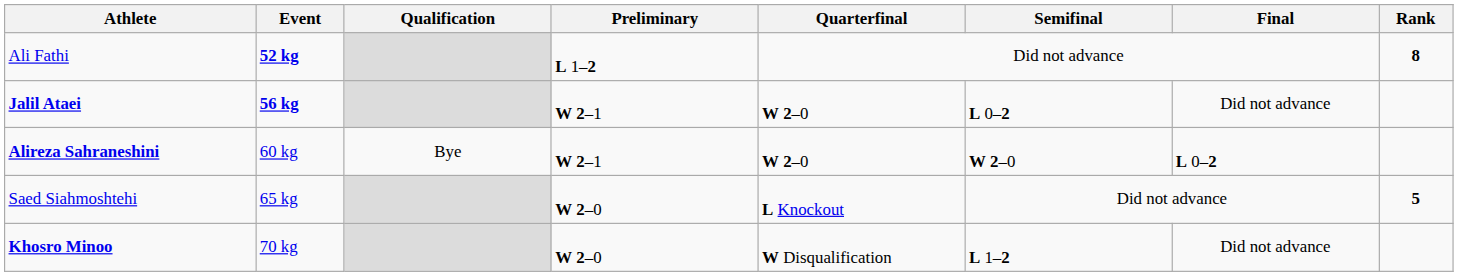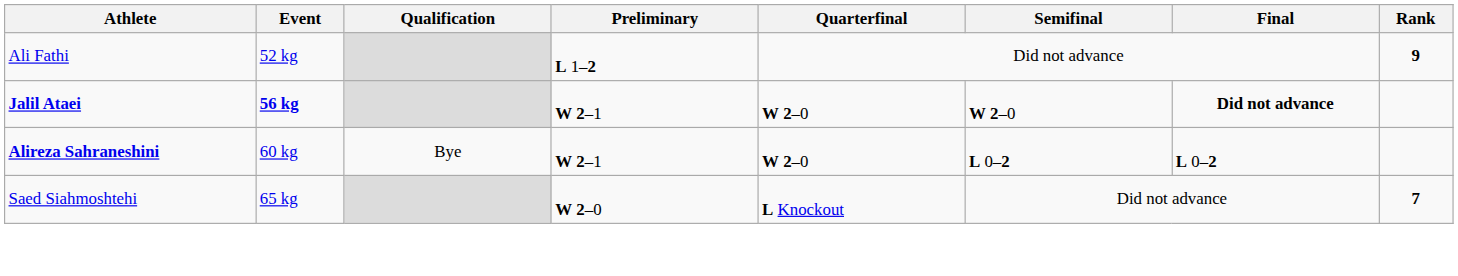 <table class="wikitable" width="98%" style="text-align:left; font-size:90%">
 <tr>
 <th width="17%">Athlete</th>
 <th width="6%">Event</th>
 <th width="14%">Qualification</th>
 <th width="14%">Preliminary</th>
 <th width="14%">Quarterfinal</th>
 <th width="14%">Semifinal</th>
 <th width="14%">Final</th>
 <th width="5%">Rank</th>
 </tr>
 <tr>
 <td><a href='#'>Ali Fathi</a></td>
-<td><strong><a href='#'>52 kg</a></strong></td>
+<td><a href='#'>52 kg</a></td>
 <td bgcolor=#DCDCDC></td>
 <td><br><strong>L</strong> 1–<strong>2</strong></td>
 <td colspan=3 align=center>Did not advance</td>
-<td align=center><strong>8</strong></td>
+<td align=center><strong>9</strong></td>
 </tr>
 <tr>
 <td><strong><a href='#'>Jalil Ataei</a></strong></td>
 <td><strong><a href='#'>56 kg</a></strong></td>
 <td bgcolor=#DCDCDC></td>
 <td><br><strong>W</strong> <strong>2</strong>–1</td>
 <td><br><strong>W</strong> <strong>2</strong>–0</td>
-<td><br><strong>L</strong> 0–<strong>2</strong></td>
-<td align=center>Did not advance</td>
+<td><br><strong>W</strong> <strong>2</strong>–0</td>
+<td align=center><strong>Did not advance</strong></td>
 <td align=center></td>
 </tr>
 <tr>
 <td><strong><a href='#'>Alireza Sahraneshini</a></strong></td>
 <td><a href='#'>60 kg</a></td>
 <td align=center>Bye</td>
 <td><br><strong>W</strong> <strong>2</strong>–1</td>
 <td><br><strong>W</strong> <strong>2</strong>–0</td>
-<td><br><strong>W</strong> <strong>2</strong>–0</td>
+<td><br><strong>L</strong> 0–<strong>2</strong></td>
 <td><br><strong>L</strong> 0–<strong>2</strong></td>
 <td align=center></td>
 </tr>
 <tr>
 <td><a href='#'>Saed Siahmoshtehi</a></td>
 <td><a href='#'>65 kg</a></td>
 <td bgcolor=#DCDCDC></td>
 <td><br><strong>W</strong> <strong>2</strong>–0</td>
 <td><br><strong>L</strong> <a href='#'>Knockout</a></td>
 <td colspan=2 align=center>Did not advance</td>
-<td align=center><strong>5</strong></td>
-</tr>
-<tr>
-<td><strong><a href='#'>Khosro Minoo</a></strong></td>
-<td><a href='#'>70 kg</a></td>
-<td bgcolor=#DCDCDC></td>
-<td><br><strong>W</strong> <strong>2</strong>–0</td>
-<td><br><strong>W</strong> Disqualification</td>
-<td><br><strong>L</strong> 1–<strong>2</strong></td>
-<td align=center>Did not advance</td>
-<td align=center></td>
+<td align=center><strong>7</strong></td>
 </tr>
 </table>
